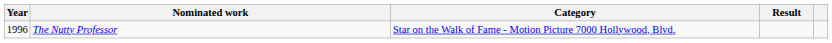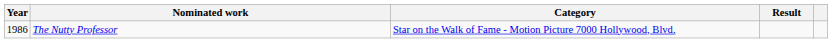 <table class="wikitable sortable">
 <tr>
 <th scope="col" style="width:1em;">Year</th>
 <th scope="col" style="width:39em;">Nominated work</th>
 <th scope="col" style="width:40em;">Category</th>
 <th scope="col" style="width:5em;">Result</th>
 <th scope="col" style="width:1em;"class="unsortable"></th>
 </tr>
 <tr>
-<td>1996</td>
+<td>1986</td>
 <td><em><a href='#'>The Nutty Professor</a></em></td>
 <td><a href='#'>Star on the Walk of Fame - Motion Picture 7000 Hollywood, Blvd.</a></td>
 <td></td>
 <td></td>
 </tr>
 </table>
